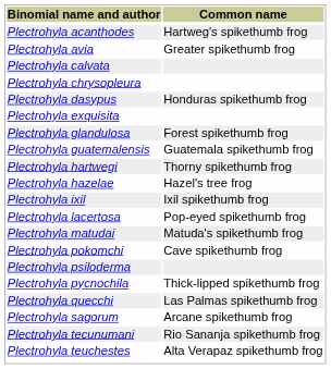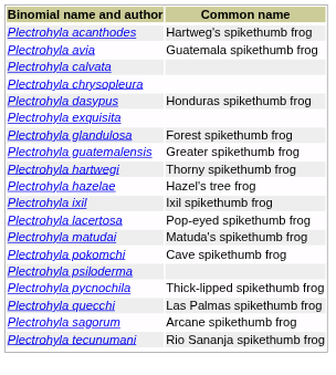 <table style="text-align:left; border:1px solid #999999; ">
 <tr style="background:#CCCC99; text-align: center; ">
 <th>Binomial name and author</th>
 <th>Common name</th>
 </tr>
 <tr>
 </tr>
 <tr style="background:#EEEEEE;">
 <td><em><a href='#'>Plectrohyla acanthodes</a></em> </td>
 <td>Hartweg's spikethumb frog</td>
 </tr>
 <tr style="background:#FFFDFF;">
 <td><em><a href='#'>Plectrohyla avia</a></em> </td>
-<td>Greater spikethumb frog</td>
+<td>Guatemala spikethumb frog</td>
 </tr>
 <tr style="background:#EEEEEE;">
 <td><em><a href='#'>Plectrohyla calvata</a></em> </td>
 <td></td>
 </tr>
 <tr style="background:#FFFDFF;">
 <td><em><a href='#'>Plectrohyla chrysopleura</a></em> </td>
 <td></td>
 </tr>
 <tr style="background:#EEEEEE;">
 <td><em><a href='#'>Plectrohyla dasypus</a></em> </td>
 <td>Honduras spikethumb frog</td>
 </tr>
 <tr style="background:#FFFDFF;">
 <td><em><a href='#'>Plectrohyla exquisita</a></em> </td>
 <td></td>
 </tr>
 <tr style="background:#EEEEEE;">
 <td><em><a href='#'>Plectrohyla glandulosa</a></em> </td>
 <td>Forest spikethumb frog</td>
 </tr>
 <tr style="background:#FFFDFF;">
 <td><em><a href='#'>Plectrohyla guatemalensis</a></em> </td>
-<td>Guatemala spikethumb frog</td>
+<td>Greater spikethumb frog</td>
 </tr>
 <tr style="background:#EEEEEE;">
 <td><em><a href='#'>Plectrohyla hartwegi</a></em> </td>
 <td>Thorny spikethumb frog</td>
 </tr>
 <tr style="background:#FFFDFF;">
 <td><em><a href='#'>Plectrohyla hazelae</a></em> </td>
 <td>Hazel's tree frog</td>
 </tr>
 <tr style="background:#EEEEEE;">
 <td><em><a href='#'>Plectrohyla ixil</a></em> </td>
 <td>Ixil spikethumb frog</td>
 </tr>
 <tr style="background:#FFFDFF;">
 <td><em><a href='#'>Plectrohyla lacertosa</a></em> </td>
 <td>Pop-eyed spikethumb frog</td>
 </tr>
 <tr style="background:#EEEEEE;">
 <td><em><a href='#'>Plectrohyla matudai</a></em> </td>
 <td>Matuda's spikethumb frog</td>
 </tr>
 <tr style="background:#FFFDFF;">
 <td><em><a href='#'>Plectrohyla pokomchi</a></em> </td>
 <td>Cave spikethumb frog</td>
 </tr>
 <tr style="background:#EEEEEE;">
 <td><em><a href='#'>Plectrohyla psiloderma</a></em> </td>
 <td></td>
 </tr>
 <tr style="background:#FFFDFF;">
 <td><em><a href='#'>Plectrohyla pycnochila</a></em> </td>
 <td>Thick-lipped spikethumb frog</td>
 </tr>
 <tr style="background:#EEEEEE;">
 <td><em><a href='#'>Plectrohyla quecchi</a></em> </td>
 <td>Las Palmas spikethumb frog</td>
 </tr>
 <tr style="background:#FFFDFF;">
 <td><em><a href='#'>Plectrohyla sagorum</a></em> </td>
 <td>Arcane spikethumb frog</td>
 </tr>
 <tr style="background:#EEEEEE;">
 <td><em><a href='#'>Plectrohyla tecunumani</a></em> </td>
 <td>Rio Sananja spikethumb frog</td>
 </tr>
-<tr style="background:#FFFDFF;">
-<td><em><a href='#'>Plectrohyla teuchestes</a></em> </td>
-<td>Alta Verapaz spikethumb frog</td>
-</tr>
 <tr style="background:#EEEEEE;">
 </tr>
 <tr>
 </tr>
 </table>
